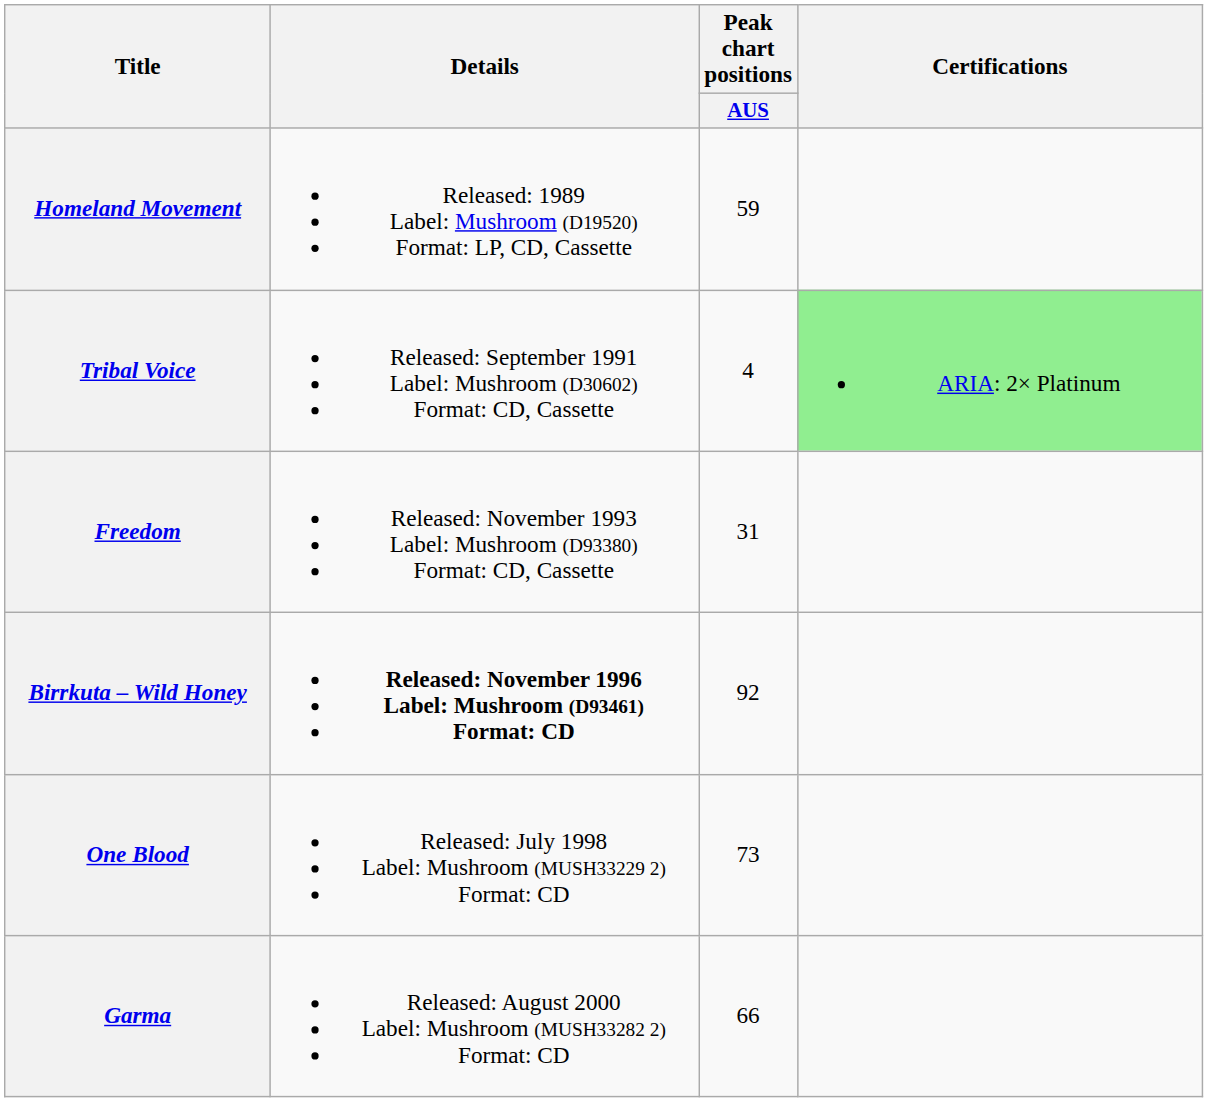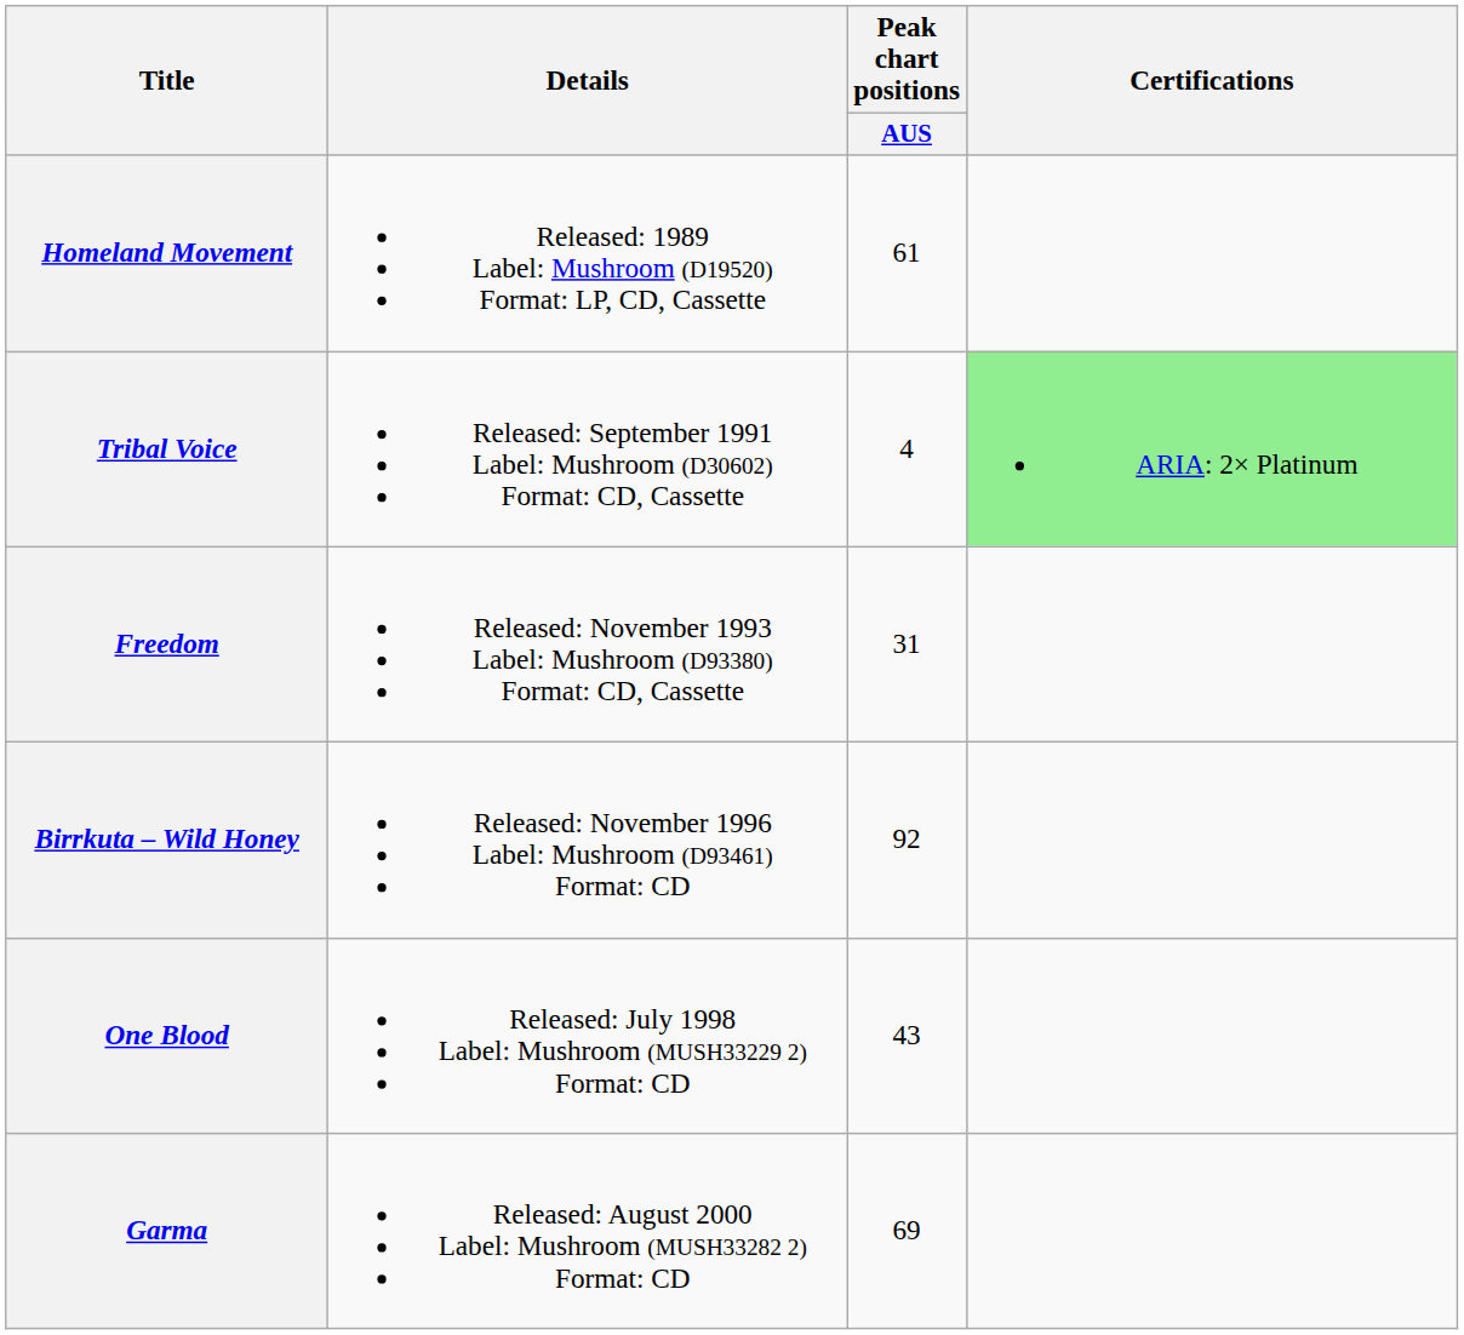 <table class="wikitable plainrowheaders" style="text-align:center;" border="1">
 <tr>
 <th scope="col" rowspan="2" style="width:11em;">Title</th>
 <th scope="col" rowspan="2" style="width:18em;">Details</th>
 <th scope="col" colspan="1">Peak chart positions</th>
 <th scope="col" rowspan="2" style="width:17em;">Certifications</th>
 </tr>
 <tr>
 <th scope="col" style="width:3em;font-size:90%;"><a href='#'>AUS</a><br></th>
 </tr>
 <tr>
 <th scope="row"><em><a href='#'>Homeland Movement</a></em></th>
 <td><br><ul><li>Released: 1989</li><li>Label: <a href='#'>Mushroom</a> <small>(D19520)</small></li><li>Format: LP, CD, Cassette</li></ul></td>
-<td>59</td>
+<td>61</td>
 <td></td>
 </tr>
 <tr>
 <th scope="row"><em><a href='#'>Tribal Voice</a></em></th>
 <td><br><ul><li>Released: September 1991</li><li>Label: Mushroom <small>(D30602)</small></li><li>Format: CD, Cassette</li></ul></td>
 <td>4</td>
 <td style="background: lightgreen;"><br><ul><li><a href='#'>ARIA</a>: 2× Platinum</li></ul></td>
 </tr>
 <tr>
 <th scope="row"><em><a href='#'>Freedom</a></em></th>
 <td><br><ul><li>Released: November 1993</li><li>Label: Mushroom <small>(D93380)</small></li><li>Format: CD, Cassette</li></ul></td>
 <td>31</td>
 <td></td>
 </tr>
 <tr>
 <th scope="row"><em><a href='#'>Birrkuta – Wild Honey</a></em></th>
-<td><strong><br><ul><li>Released: November 1996</li><li>Label: Mushroom <small>(D93461)</small></li><li>Format: CD</li></ul></strong></td>
+<td><br><ul><li>Released: November 1996</li><li>Label: Mushroom <small>(D93461)</small></li><li>Format: CD</li></ul></td>
 <td>92</td>
 <td></td>
 </tr>
 <tr>
 <th scope="row"><em><a href='#'>One Blood</a></em></th>
 <td><br><ul><li>Released: July 1998</li><li>Label: Mushroom <small>(MUSH33229 2)</small></li><li>Format: CD</li></ul></td>
-<td>73</td>
+<td>43</td>
 <td></td>
 </tr>
 <tr>
 <th scope="row"><em><a href='#'>Garma</a></em></th>
 <td><br><ul><li>Released: August 2000</li><li>Label: Mushroom <small>(MUSH33282 2)</small></li><li>Format: CD</li></ul></td>
-<td>66</td>
+<td>69</td>
 <td></td>
 </tr>
 </table>
